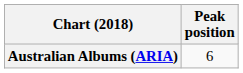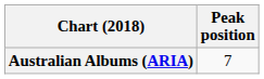 <table class="wikitable plainrowheaders" style="text-align:center">
 <tr>
 <th scope="col">Chart (2018)</th>
 <th scope="col">Peak<br> position</th>
 </tr>
 <tr>
 <th scope="row">Australian Albums (<a href='#'>ARIA</a>)</th>
-<td>6</td>
+<td>7</td>
 </tr>
 </table>
